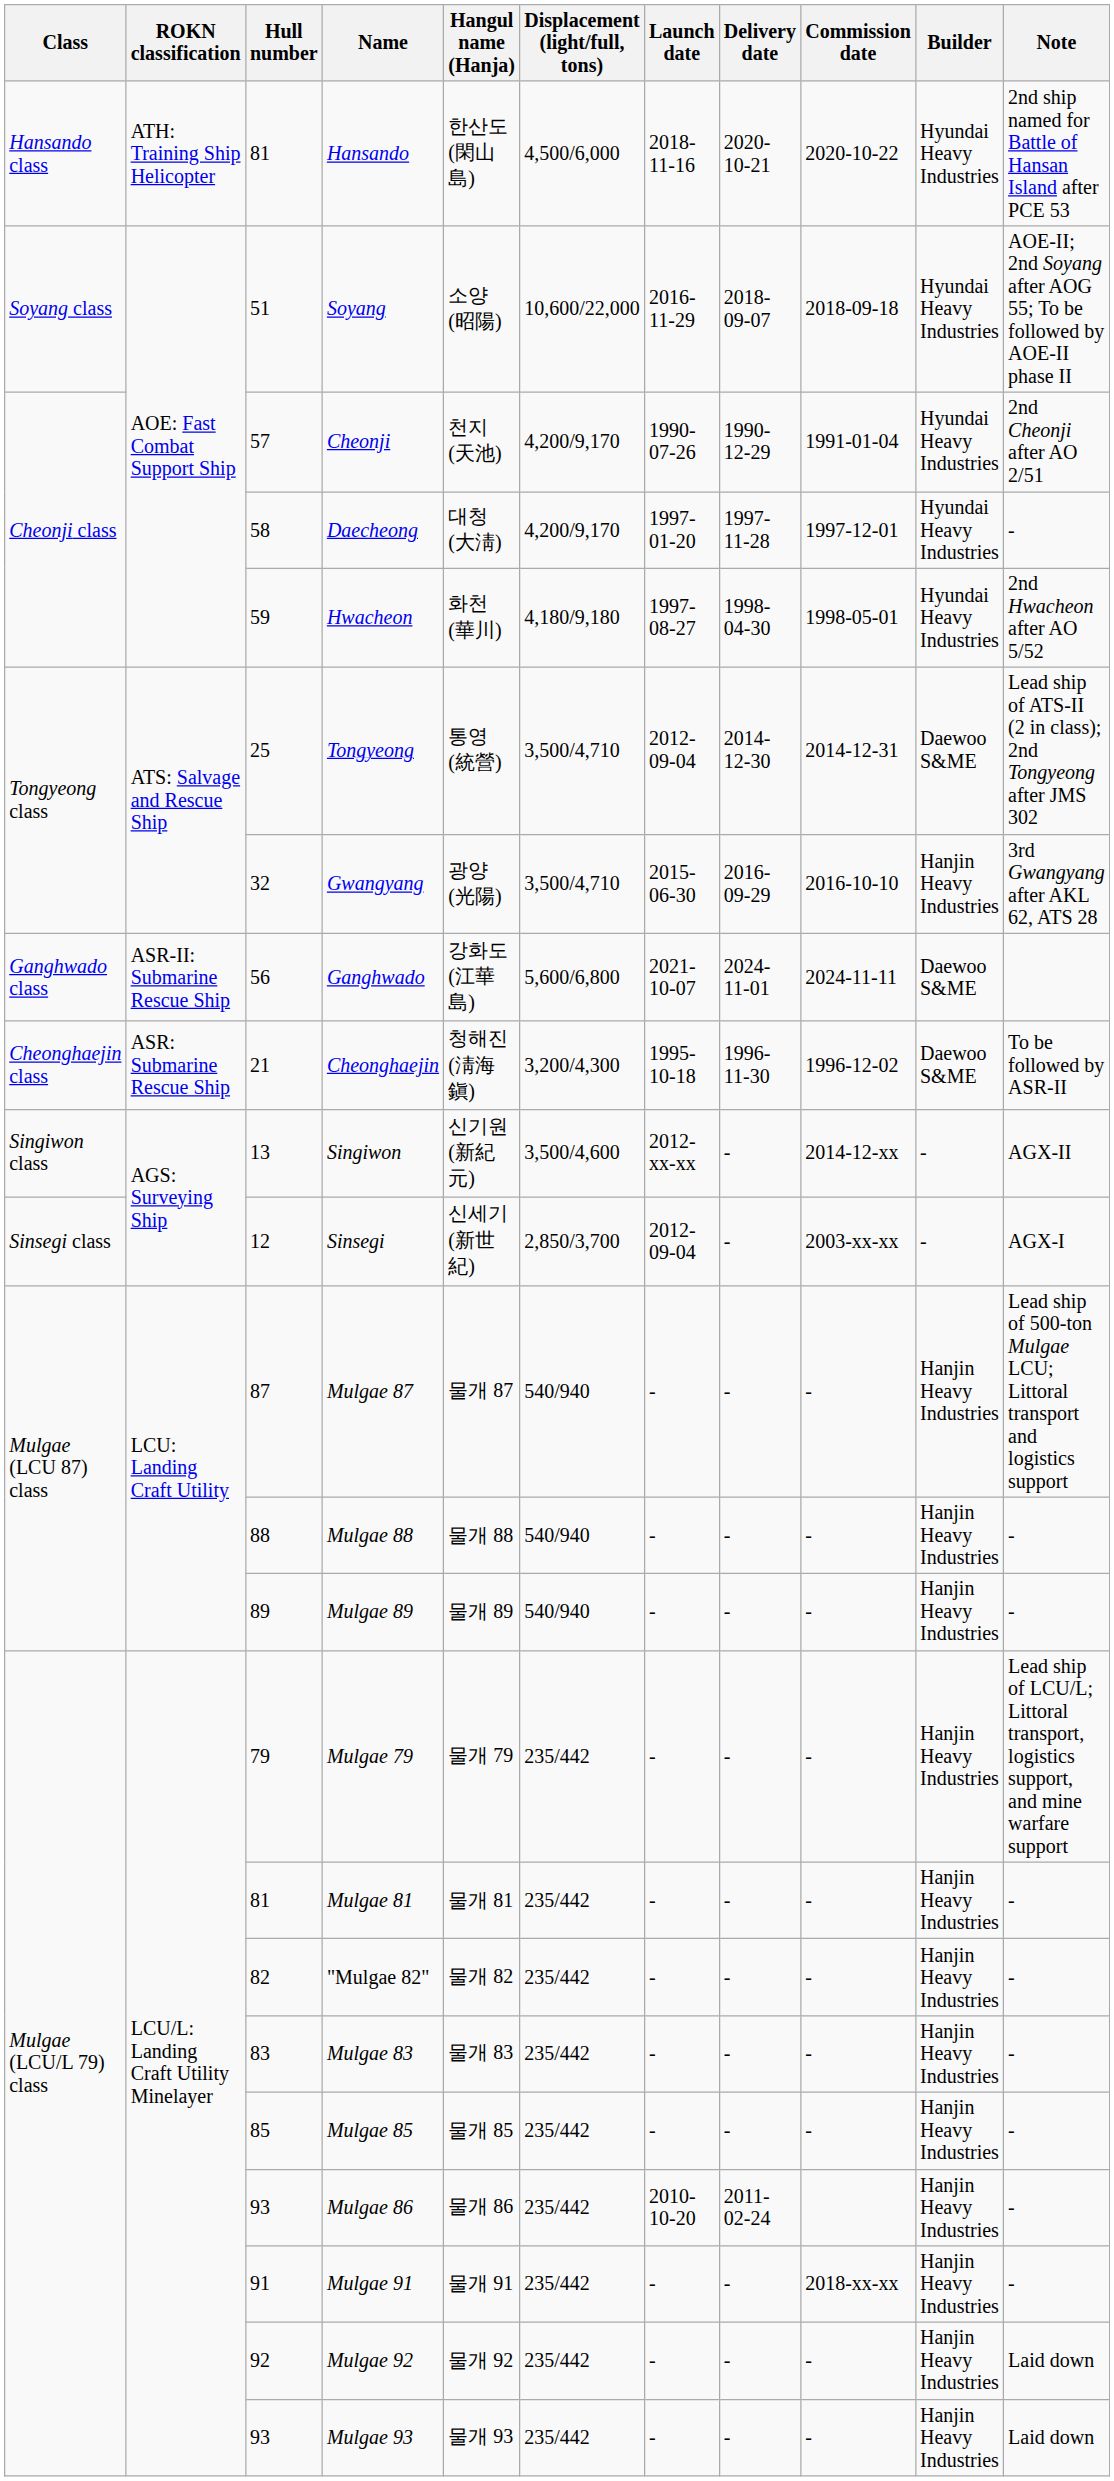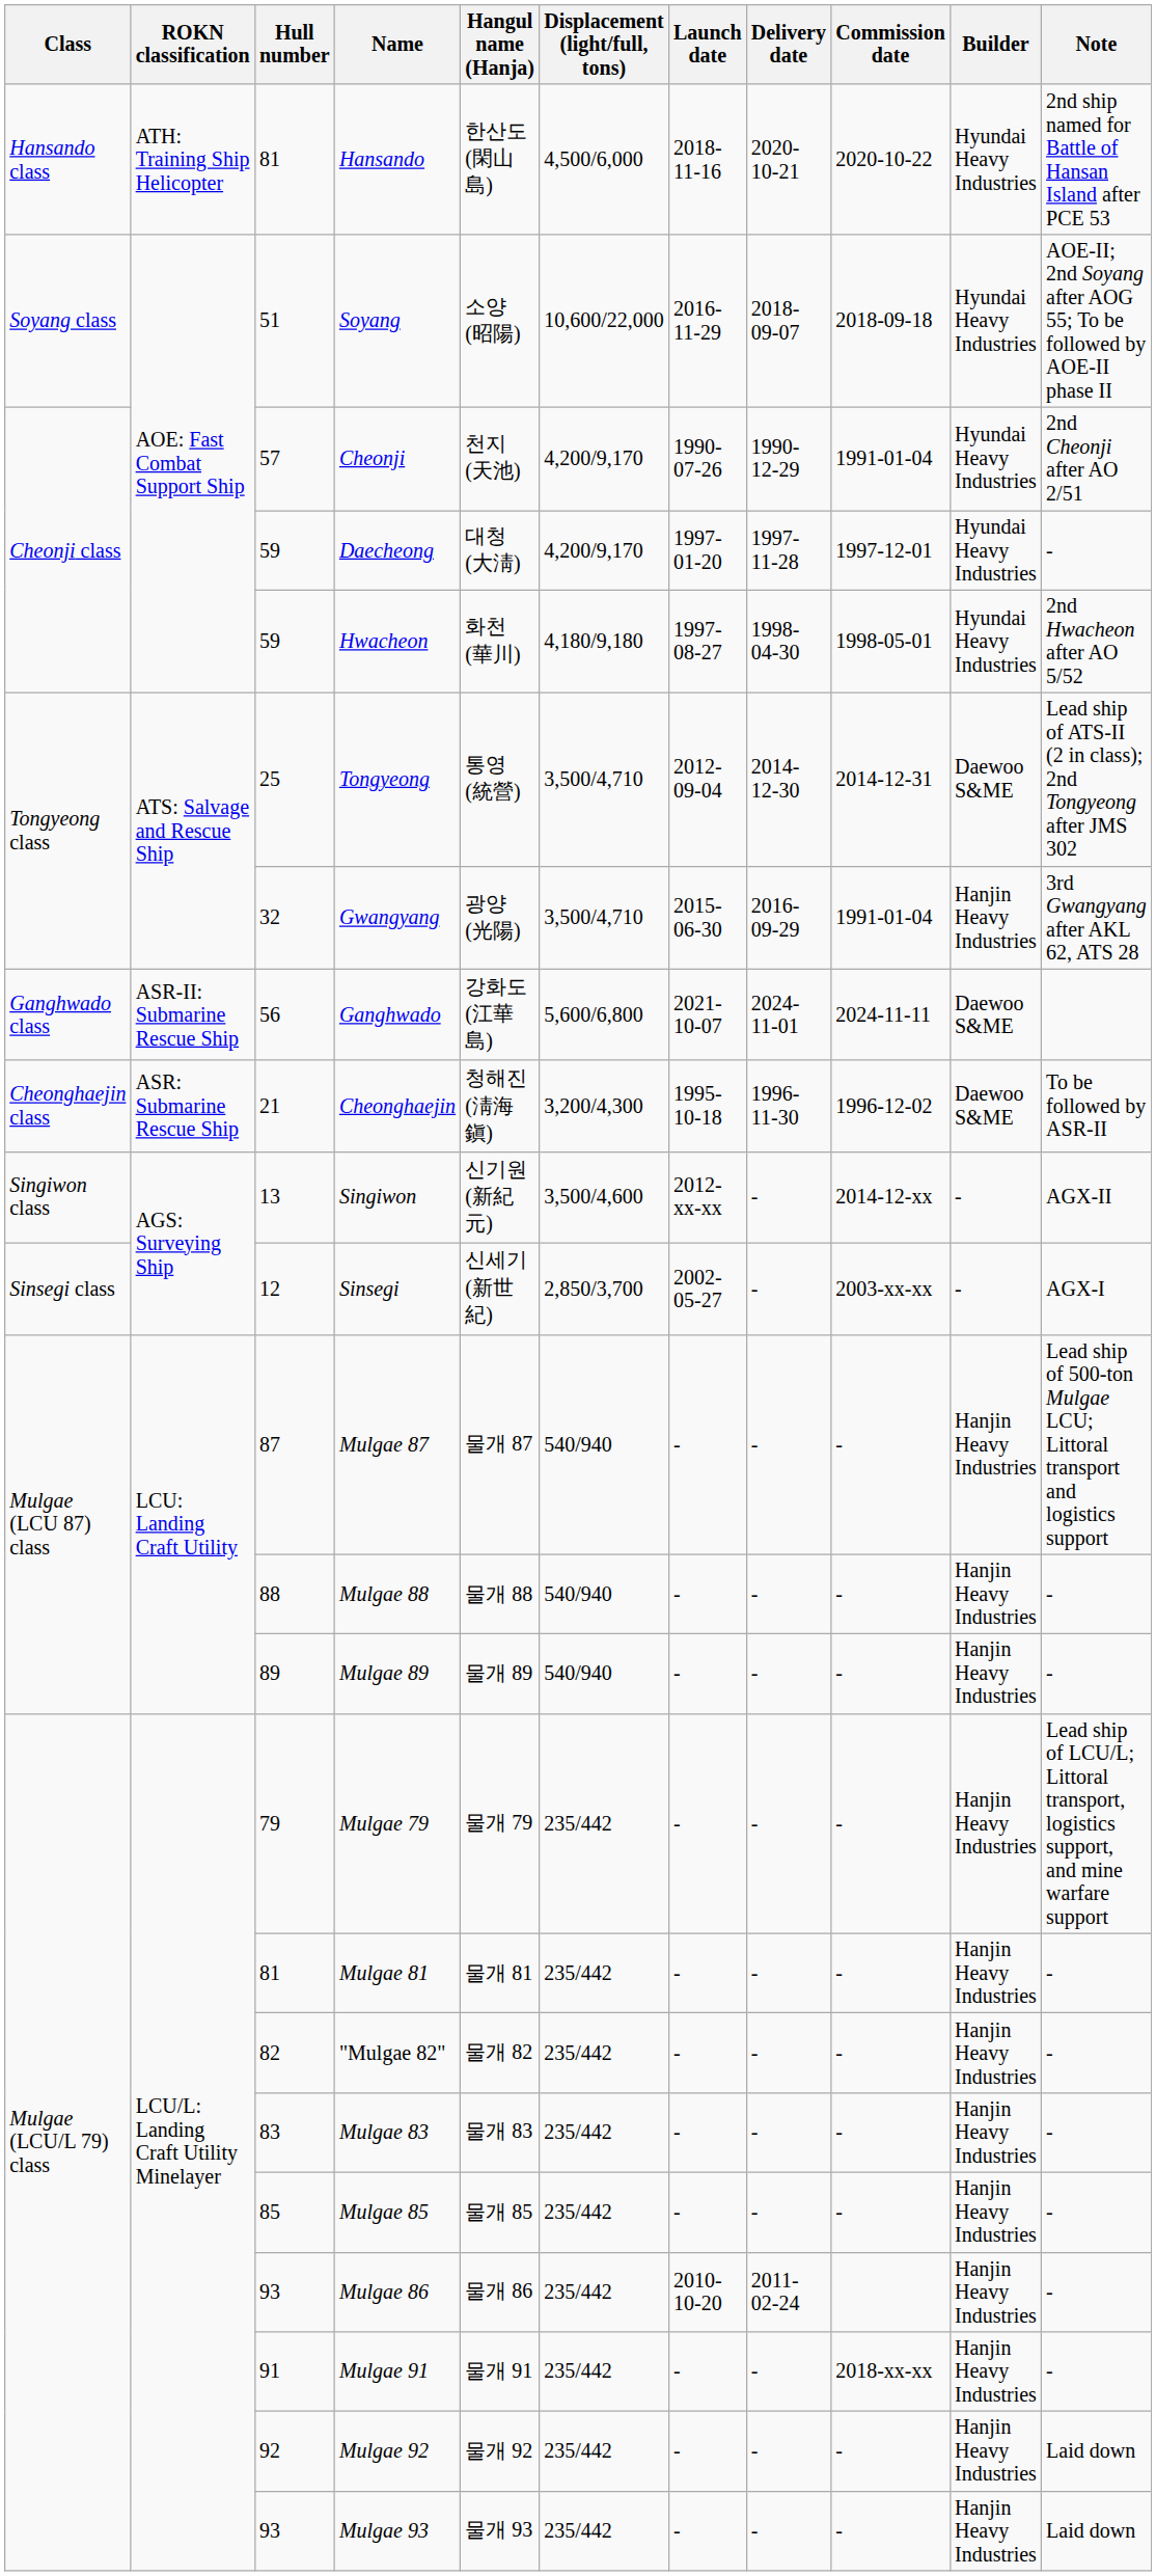 <table class="wikitable">
 <tr>
 <th>Class</th>
 <th>ROKN classification</th>
 <th>Hull number</th>
 <th>Name</th>
 <th>Hangul name<br>(Hanja)</th>
 <th>Displacement<br>(light/full, tons)</th>
 <th>Launch date</th>
 <th>Delivery date</th>
 <th>Commission date</th>
 <th>Builder</th>
 <th>Note</th>
 </tr>
 <tr>
 <td><a href='#'><em>Hansando</em> class</a></td>
 <td>ATH: <a href='#'>Training Ship Helicopter</a></td>
 <td>81</td>
 <td><a href='#'><em>Hansando</em></a></td>
 <td>한산도 (閑山島)</td>
 <td>4,500/6,000</td>
 <td>2018-11-16</td>
 <td>2020-10-21</td>
 <td>2020-10-22</td>
 <td>Hyundai Heavy Industries</td>
 <td>2nd ship named for <a href='#'>Battle of Hansan Island</a> after PCE 53</td>
 </tr>
 <tr>
 <td><a href='#'><em>Soyang</em> class</a></td>
 <td rowspan="4">AOE: <a href='#'>Fast Combat Support Ship</a></td>
 <td>51</td>
 <td><a href='#'><em>Soyang</em></a></td>
 <td>소양 (昭陽)</td>
 <td>10,600/22,000</td>
 <td>2016-11-29</td>
 <td>2018-09-07</td>
 <td>2018-09-18</td>
 <td>Hyundai Heavy Industries</td>
 <td>AOE-II; 2nd <em>Soyang</em> after AOG 55; To be followed by AOE-II phase II</td>
 </tr>
 <tr>
 <td rowspan="3"><a href='#'><em>Cheonji</em> class</a></td>
 <td>57</td>
 <td><em><a href='#'>Cheonji</a></em></td>
 <td>천지 (天池)</td>
 <td>4,200/9,170</td>
 <td>1990-07-26</td>
 <td>1990-12-29</td>
 <td>1991-01-04</td>
 <td>Hyundai Heavy Industries</td>
 <td>2nd <em>Cheonji</em> after AO 2/51</td>
 </tr>
 <tr>
-<td>58</td>
+<td>59</td>
 <td><em><a href='#'>Daecheong</a></em></td>
 <td>대청 (大淸)</td>
 <td>4,200/9,170</td>
 <td>1997-01-20</td>
 <td>1997-11-28</td>
 <td>1997-12-01</td>
 <td>Hyundai Heavy Industries</td>
 <td>-</td>
 </tr>
 <tr>
 <td>59</td>
 <td><em><a href='#'>Hwacheon</a></em></td>
 <td>화천 (華川)</td>
 <td>4,180/9,180</td>
 <td>1997-08-27</td>
 <td>1998-04-30</td>
 <td>1998-05-01</td>
 <td>Hyundai Heavy Industries</td>
 <td>2nd <em>Hwacheon</em> after AO 5/52</td>
 </tr>
 <tr>
 <td rowspan="2"><em>Tongyeong</em> class</td>
 <td rowspan="2">ATS: <a href='#'>Salvage and Rescue Ship</a></td>
 <td>25</td>
 <td><em><a href='#'>Tongyeong</a></em></td>
 <td>통영 (統營)</td>
 <td>3,500/4,710</td>
 <td>2012-09-04</td>
 <td>2014-12-30</td>
 <td>2014-12-31</td>
 <td>Daewoo S&ME</td>
 <td>Lead ship of ATS-II (2 in class); 2nd <em>Tongyeong</em> after JMS 302</td>
 </tr>
 <tr>
 <td>32</td>
 <td><em><a href='#'>Gwangyang</a></em></td>
 <td>광양 (光陽)</td>
 <td>3,500/4,710</td>
 <td>2015-06-30</td>
 <td>2016-09-29</td>
-<td>2016-10-10</td>
+<td>1991-01-04</td>
 <td>Hanjin Heavy Industries</td>
 <td>3rd <em>Gwangyang</em> after AKL 62, ATS 28</td>
 </tr>
 <tr>
 <td><a href='#'><em>Ganghwado</em> class</a></td>
 <td>ASR-II: <a href='#'>Submarine Rescue Ship</a></td>
 <td>56</td>
 <td><em><a href='#'>Ganghwado</a></em></td>
 <td>강화도 (江華島)</td>
 <td>5,600/6,800</td>
 <td>2021-10-07</td>
 <td>2024-11-01</td>
 <td>2024-11-11</td>
 <td>Daewoo S&ME</td>
 <td></td>
 </tr>
 <tr>
 <td><a href='#'><em>Cheonghaejin</em> class</a></td>
 <td>ASR: <a href='#'>Submarine Rescue Ship</a></td>
 <td>21</td>
 <td><em><a href='#'>Cheonghaejin</a></em></td>
 <td>청해진 (淸海鎭)</td>
 <td>3,200/4,300</td>
 <td>1995-10-18</td>
 <td>1996-11-30</td>
 <td>1996-12-02</td>
 <td>Daewoo S&ME</td>
 <td>To be followed by ASR-II</td>
 </tr>
 <tr>
 <td><em>Singiwon</em> class</td>
 <td rowspan="2">AGS: <a href='#'>Surveying Ship</a></td>
 <td>13</td>
 <td><em>Singiwon</em></td>
 <td>신기원 (新紀元)</td>
 <td>3,500/4,600</td>
 <td>2012-xx-xx</td>
 <td>-</td>
 <td>2014-12-xx</td>
 <td>-</td>
 <td>AGX-II</td>
 </tr>
 <tr>
 <td><em>Sinsegi</em> class</td>
 <td>12</td>
 <td><em>Sinsegi</em></td>
 <td>신세기 (新世紀)</td>
 <td>2,850/3,700</td>
-<td>2012-09-04</td>
+<td>2002-05-27</td>
 <td>-</td>
 <td>2003-xx-xx</td>
 <td>-</td>
 <td>AGX-I</td>
 </tr>
 <tr>
 <td rowspan="3"><em>Mulgae</em> (LCU 87) class</td>
 <td rowspan="3">LCU: <a href='#'>Landing Craft Utility</a></td>
 <td>87</td>
 <td><em>Mulgae 87</em></td>
 <td>물개 87</td>
 <td>540/940</td>
 <td>-</td>
 <td>-</td>
 <td>-</td>
 <td>Hanjin Heavy Industries</td>
 <td>Lead ship of 500-ton <em>Mulgae</em> LCU; Littoral transport and logistics support</td>
 </tr>
 <tr>
 <td>88</td>
 <td><em>Mulgae 88</em></td>
 <td>물개 88</td>
 <td>540/940</td>
 <td>-</td>
 <td>-</td>
 <td>-</td>
 <td>Hanjin Heavy Industries</td>
 <td>-</td>
 </tr>
 <tr>
 <td>89</td>
 <td><em>Mulgae 89</em></td>
 <td>물개 89</td>
 <td>540/940</td>
 <td>-</td>
 <td>-</td>
 <td>-</td>
 <td>Hanjin Heavy Industries</td>
 <td>-</td>
 </tr>
 <tr>
 <td rowspan="9"><em>Mulgae</em> (LCU/L 79) class</td>
 <td rowspan="9">LCU/L: Landing Craft Utility Minelayer</td>
 <td>79</td>
 <td><em>Mulgae 79</em></td>
 <td>물개 79</td>
 <td>235/442</td>
 <td>-</td>
 <td>-</td>
 <td>-</td>
 <td>Hanjin Heavy Industries</td>
 <td>Lead ship of LCU/L; Littoral transport, logistics support, and mine warfare support</td>
 </tr>
 <tr>
 <td>81</td>
 <td><em>Mulgae 81</em></td>
 <td>물개 81</td>
 <td>235/442</td>
 <td>-</td>
 <td>-</td>
 <td>-</td>
 <td>Hanjin Heavy Industries</td>
 <td>-</td>
 </tr>
 <tr>
 <td>82</td>
 <td>"Mulgae 82"</td>
 <td>물개 82</td>
 <td>235/442</td>
 <td>-</td>
 <td>-</td>
 <td>-</td>
 <td>Hanjin Heavy Industries</td>
 <td>-</td>
 </tr>
 <tr>
 <td>83</td>
 <td><em>Mulgae 83</em></td>
 <td>물개 83</td>
 <td>235/442</td>
 <td>-</td>
 <td>-</td>
 <td>-</td>
 <td>Hanjin Heavy Industries</td>
 <td>-</td>
 </tr>
 <tr>
 <td>85</td>
 <td><em>Mulgae 85</em></td>
 <td>물개 85</td>
 <td>235/442</td>
 <td>-</td>
 <td>-</td>
 <td>-</td>
 <td>Hanjin Heavy Industries</td>
 <td>-</td>
 </tr>
 <tr>
 <td>93</td>
 <td><em>Mulgae 86</em></td>
 <td>물개 86</td>
 <td>235/442</td>
 <td>2010-10-20</td>
 <td>2011-02-24</td>
 <td></td>
 <td>Hanjin Heavy Industries</td>
 <td>-</td>
 </tr>
 <tr>
 <td>91</td>
 <td><em>Mulgae 91</em></td>
 <td>물개 91</td>
 <td>235/442</td>
 <td>-</td>
 <td>-</td>
 <td>2018-xx-xx</td>
 <td>Hanjin Heavy Industries</td>
 <td>-</td>
 </tr>
 <tr>
 <td>92</td>
 <td><em>Mulgae 92</em></td>
 <td>물개 92</td>
 <td>235/442</td>
 <td>-</td>
 <td>-</td>
 <td>-</td>
 <td>Hanjin Heavy Industries</td>
 <td>Laid down</td>
 </tr>
 <tr>
 <td>93</td>
 <td><em>Mulgae 93</em></td>
 <td>물개 93</td>
 <td>235/442</td>
 <td>-</td>
 <td>-</td>
 <td>-</td>
 <td>Hanjin Heavy Industries</td>
 <td>Laid down</td>
 </tr>
 </table>
